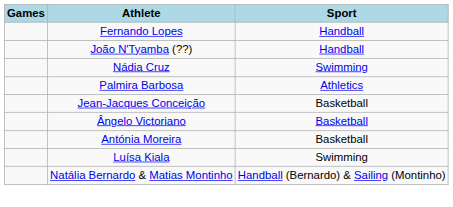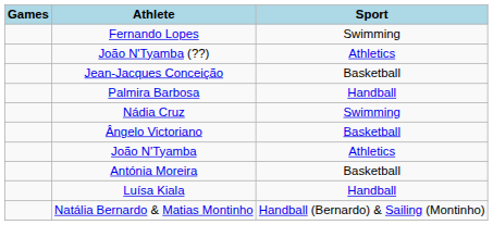 <table class="wikitable" style="text-align:center" border="1">
 <tr>
 <th style="background-color:lightblue">Games</th>
 <th style="background-color:lightblue">Athlete</th>
 <th style="background-color:lightblue">Sport</th>
 </tr>
 <tr>
 <td></td>
 <td><a href='#'>Fernando Lopes</a></td>
-<td><a href='#'>Handball</a></td>
+<td>Swimming</td>
 </tr>
 <tr>
 <td></td>
 <td><a href='#'>João N'Tyamba</a> (??)</td>
+<td><a href='#'>Athletics</a></td>
+</tr>
+<tr>
+<td></td>
+<td><a href='#'>Jean-Jacques Conceição</a></td>
+<td>Basketball</td>
+</tr>
+<tr>
+<td></td>
+<td><a href='#'>Palmira Barbosa</a></td>
 <td><a href='#'>Handball</a></td>
 </tr>
 <tr>
 <td></td>
 <td><a href='#'>Nádia Cruz</a></td>
 <td><a href='#'>Swimming</a></td>
 </tr>
 <tr>
 <td></td>
-<td><a href='#'>Palmira Barbosa</a></td>
-<td><a href='#'>Athletics</a></td>
+<td><a href='#'>Ângelo Victoriano</a></td>
+<td><a href='#'>Basketball</a></td>
 </tr>
 <tr>
 <td></td>
-<td><a href='#'>Jean-Jacques Conceição</a></td>
-<td>Basketball</td>
-</tr>
-<tr>
-<td></td>
-<td><a href='#'>Ângelo Victoriano</a></td>
-<td><a href='#'>Basketball</a></td>
+<td><a href='#'>João N'Tyamba</a></td>
+<td><a href='#'>Athletics</a></td>
 </tr>
 <tr>
 <td></td>
 <td><a href='#'>Antónia Moreira</a></td>
 <td>Basketball</td>
 </tr>
 <tr>
 <td></td>
 <td><a href='#'>Luísa Kiala</a></td>
-<td>Swimming</td>
+<td><a href='#'>Handball</a></td>
 </tr>
 <tr>
 <td></td>
 <td><a href='#'>Natália Bernardo</a> & <a href='#'>Matias Montinho</a></td>
 <td><a href='#'>Handball</a> (Bernardo) & <a href='#'>Sailing</a> (Montinho)</td>
 </tr>
 </table>
